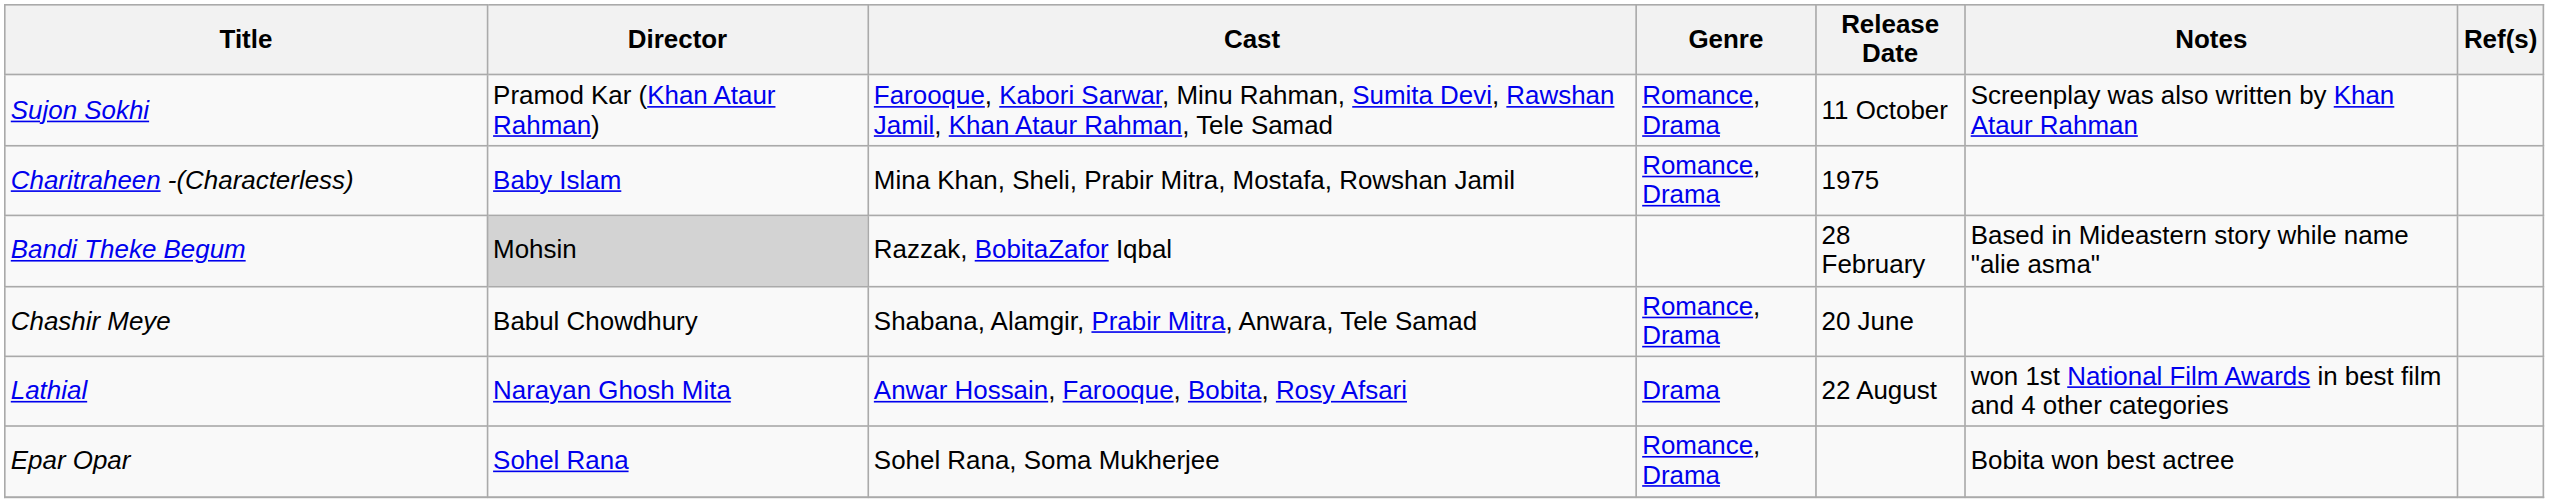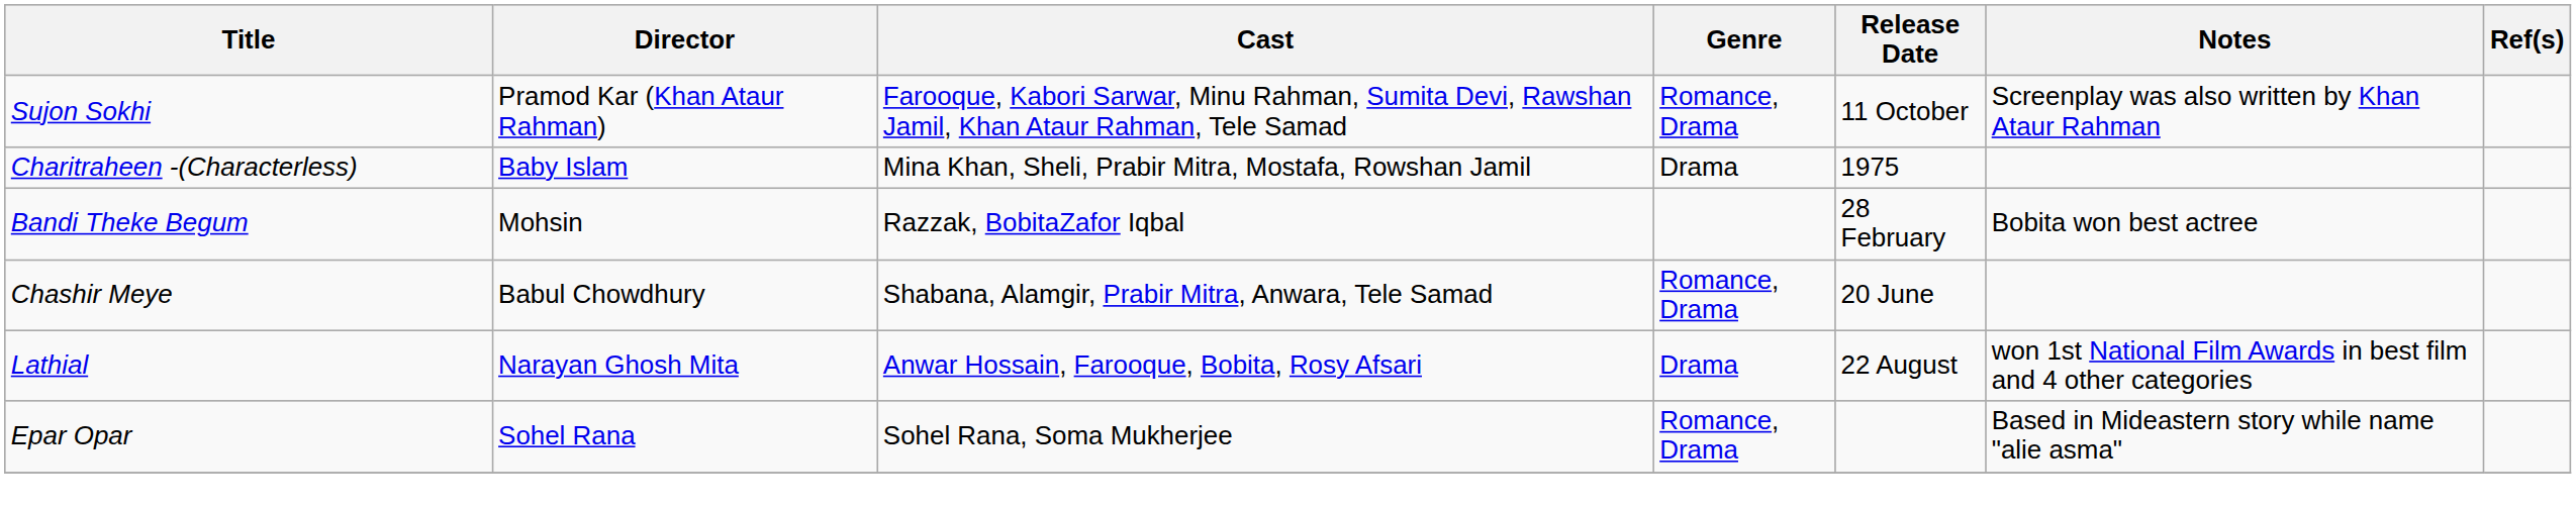 <table class="wikitable">
 <tr>
 <th style="width:19%;">Title</th>
 <th style="width:15%;">Director</th>
 <th>Cast</th>
 <th>Genre</th>
 <th>Release Date</th>
 <th>Notes</th>
 <th>Ref(s)</th>
 </tr>
 <tr>
 <td><em><a href='#'>Sujon Sokhi</a></em></td>
 <td>Pramod Kar (<a href='#'>Khan Ataur Rahman</a>)</td>
 <td><a href='#'>Farooque</a>, <a href='#'>Kabori Sarwar</a>, Minu Rahman, <a href='#'>Sumita Devi</a>, <a href='#'>Rawshan Jamil</a>, <a href='#'>Khan Ataur Rahman</a>, Tele Samad</td>
 <td><a href='#'>Romance</a>, <a href='#'>Drama</a></td>
 <td>11 October</td>
 <td>Screenplay was also written by <a href='#'>Khan Ataur Rahman</a></td>
 <td></td>
 </tr>
 <tr>
 <td><em><a href='#'>Charitraheen</a> -(Characterless)</em></td>
 <td><a href='#'>Baby Islam</a></td>
 <td>Mina Khan, Sheli, Prabir Mitra, Mostafa, Rowshan Jamil</td>
-<td><a href='#'>Romance</a>, <a href='#'>Drama</a></td>
+<td>Drama</td>
 <td>1975</td>
 <td></td>
 <td></td>
 </tr>
 <tr>
 <td><em><a href='#'>Bandi Theke Begum</a></em></td>
-<td style="background: lightgrey;">Mohsin</td>
+<td>Mohsin</td>
 <td>Razzak, <a href='#'>BobitaZafor</a> Iqbal</td>
 <td></td>
 <td>28 February</td>
-<td>Based in Mideastern story while name "alie asma"</td>
+<td>Bobita won best actree</td>
 <td></td>
 </tr>
 <tr>
 <td><em>Chashir Meye</em></td>
 <td>Babul Chowdhury</td>
 <td>Shabana, Alamgir, <a href='#'>Prabir Mitra</a>, Anwara, Tele Samad</td>
 <td><a href='#'>Romance</a>, <a href='#'>Drama</a></td>
 <td>20 June</td>
 <td></td>
 <td></td>
 </tr>
 <tr>
 <td><em><a href='#'>Lathial</a></em></td>
 <td><a href='#'>Narayan Ghosh Mita</a></td>
 <td><a href='#'>Anwar Hossain</a>, <a href='#'>Farooque</a>, <a href='#'>Bobita</a>, <a href='#'>Rosy Afsari</a></td>
 <td><a href='#'>Drama</a></td>
 <td>22 August</td>
 <td>won 1st <a href='#'>National Film Awards</a> in best film and 4 other categories</td>
 <td></td>
 </tr>
 <tr>
 <td><em>Epar Opar</em></td>
 <td><a href='#'>Sohel Rana</a></td>
 <td>Sohel Rana, Soma Mukherjee</td>
 <td><a href='#'>Romance</a>, <a href='#'>Drama</a></td>
 <td></td>
-<td>Bobita won best actree</td>
+<td>Based in Mideastern story while name "alie asma"</td>
 <td></td>
 </tr>
 <tr>
 </tr>
 </table>
